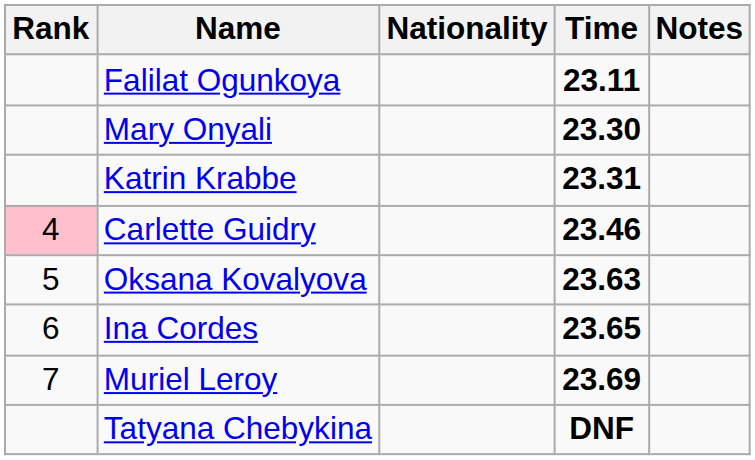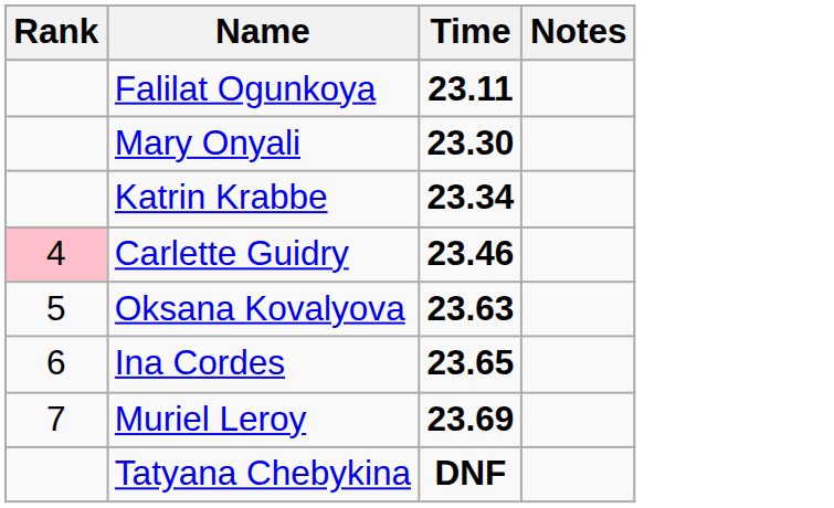 <table class="wikitable sortable" style="text-align:center">
 <tr>
 <th>Rank</th>
 <th>Name</th>
-<th>Nationality</th>
 <th>Time</th>
 <th>Notes</th>
 </tr>
 <tr>
 <td></td>
 <td align=left><a href='#'>Falilat Ogunkoya</a></td>
-<td align=left></td>
 <td><strong>23.11</strong></td>
 <td></td>
 </tr>
 <tr>
 <td></td>
 <td align=left><a href='#'>Mary Onyali</a></td>
-<td align=left></td>
 <td><strong>23.30</strong></td>
 <td></td>
 </tr>
 <tr>
 <td></td>
 <td align=left><a href='#'>Katrin Krabbe</a></td>
-<td align=left></td>
-<td><strong>23.31</strong></td>
+<td><strong>23.34</strong></td>
 <td></td>
 </tr>
 <tr>
 <td style="background: pink;">4</td>
 <td align=left><a href='#'>Carlette Guidry</a></td>
-<td align=left></td>
 <td><strong>23.46</strong></td>
 <td></td>
 </tr>
 <tr>
 <td>5</td>
 <td align=left><a href='#'>Oksana Kovalyova</a></td>
-<td align=left></td>
 <td><strong>23.63</strong></td>
 <td></td>
 </tr>
 <tr>
 <td>6</td>
 <td align=left><a href='#'>Ina Cordes</a></td>
-<td align=left></td>
 <td><strong>23.65</strong></td>
 <td></td>
 </tr>
 <tr>
 <td>7</td>
 <td align=left><a href='#'>Muriel Leroy</a></td>
-<td align=left></td>
 <td><strong>23.69</strong></td>
 <td></td>
 </tr>
 <tr>
 <td></td>
 <td align=left><a href='#'>Tatyana Chebykina</a></td>
-<td align=left></td>
 <td><strong>DNF</strong></td>
 <td></td>
 </tr>
 </table>
